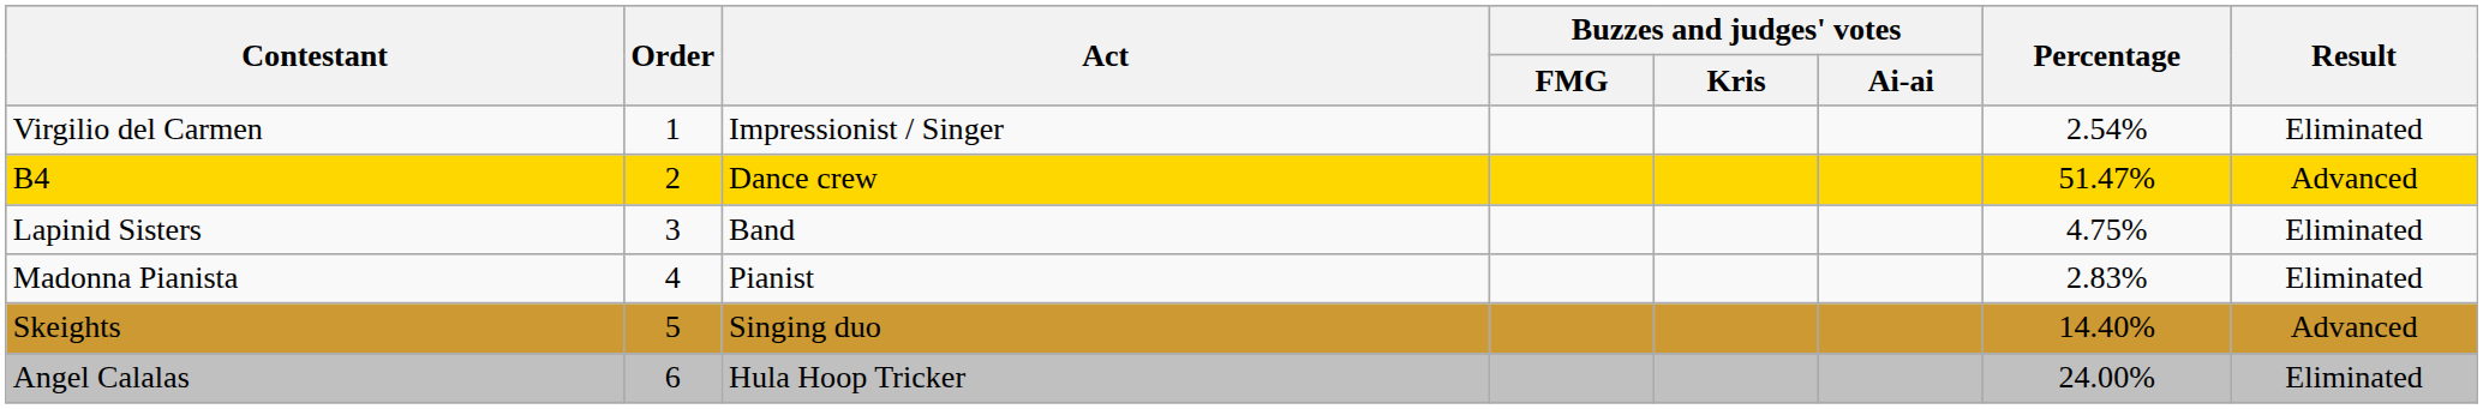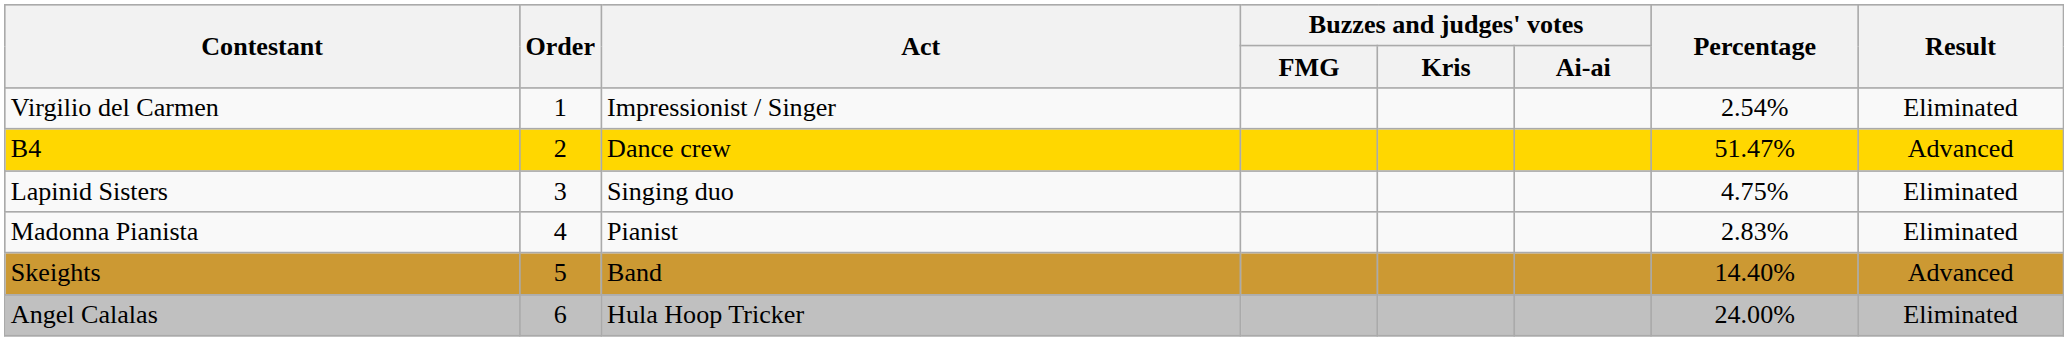 <table class="wikitable" style="text-align:center; width:100%;">
 <tr>
 <th rowspan="2" style="width:25%;">Contestant</th>
 <th rowspan="2" style="width:03%;">Order</th>
 <th rowspan="2">Act</th>
 <th colspan="3" style="width:20%;">Buzzes and judges' votes</th>
 <th rowspan="2" style="width:10%;">Percentage</th>
 <th rowspan="2" style="width:10%;">Result</th>
 </tr>
 <tr>
 <th style="width:06.66%;">FMG</th>
 <th style="width:06.66%;">Kris</th>
 <th style="width:06.66%;">Ai-ai</th>
 </tr>
 <tr>
 <td scope="row" style="text-align:left;">Virgilio del Carmen</td>
 <td>1</td>
 <td scope="row" style="text-align:left;">Impressionist / Singer</td>
 <td></td>
 <td></td>
 <td></td>
 <td>2.54%</td>
 <td>Eliminated</td>
 </tr>
 <tr bgcolor="gold">
 <td scope="row" style="text-align:left;">B4</td>
 <td>2</td>
 <td scope="row" style="text-align:left;">Dance crew</td>
 <td></td>
 <td></td>
 <td></td>
 <td>51.47%</td>
 <td>Advanced</td>
 </tr>
 <tr>
 <td scope="row" style="text-align:left;">Lapinid Sisters</td>
 <td>3</td>
-<td scope="row" style="text-align:left;">Band</td>
+<td scope="row" style="text-align:left;">Singing duo</td>
 <td></td>
 <td></td>
 <td></td>
 <td>4.75%</td>
 <td>Eliminated</td>
 </tr>
 <tr>
 <td scope="row" style="text-align:left;">Madonna Pianista</td>
 <td>4</td>
 <td scope="row" style="text-align:left;">Pianist</td>
 <td></td>
 <td></td>
 <td></td>
 <td>2.83%</td>
 <td>Eliminated</td>
 </tr>
 <tr bgcolor="#CC9933">
 <td scope="row" style="text-align:left;">Skeights</td>
 <td>5</td>
-<td scope="row" style="text-align:left;">Singing duo</td>
+<td scope="row" style="text-align:left;">Band</td>
 <td></td>
 <td></td>
 <td></td>
 <td>14.40%</td>
 <td>Advanced</td>
 </tr>
 <tr bgcolor="silver">
 <td scope="row" style="text-align:left;">Angel Calalas</td>
 <td>6</td>
 <td scope="row" style="text-align:left;">Hula Hoop Tricker</td>
 <td></td>
 <td></td>
 <td></td>
 <td>24.00%</td>
 <td>Eliminated</td>
 </tr>
 </table>
